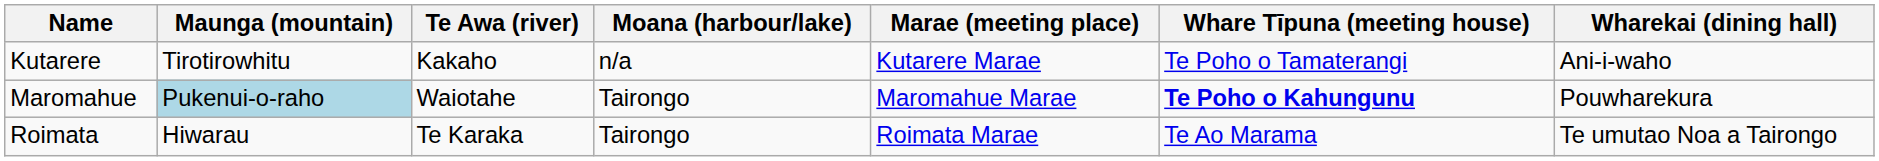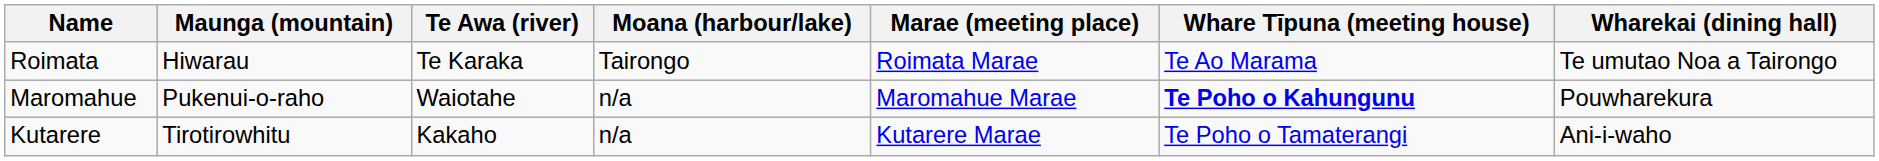 <table class="wikitable sortable" width="100%">
 <tr>
 <th>Name</th>
 <th>Maunga (mountain)</th>
 <th>Te Awa (river)</th>
 <th>Moana (harbour/lake)</th>
 <th>Marae (meeting place)</th>
 <th>Whare Tīpuna (meeting house)</th>
 <th>Wharekai (dining hall)</th>
 </tr>
 <tr>
+<td>Roimata</td>
+<td>Hiwarau</td>
+<td>Te Karaka</td>
+<td>Tairongo</td>
+<td><a href='#'>Roimata Marae</a></td>
+<td><a href='#'>Te Ao Marama</a></td>
+<td>Te umutao Noa a Tairongo</td>
+</tr>
+<tr>
+<td>Maromahue</td>
+<td>Pukenui-o-raho</td>
+<td>Waiotahe</td>
+<td>n/a</td>
+<td><a href='#'>Maromahue Marae</a></td>
+<td><strong><a href='#'>Te Poho o Kahungunu</a></strong></td>
+<td>Pouwharekura</td>
+</tr>
+<tr>
 <td>Kutarere</td>
 <td>Tirotirowhitu</td>
 <td>Kakaho</td>
 <td>n/a</td>
 <td><a href='#'>Kutarere Marae</a></td>
 <td><a href='#'>Te Poho o Tamaterangi</a></td>
 <td>Ani-i-waho</td>
 </tr>
-<tr>
-<td>Maromahue</td>
-<td style="background: lightblue;">Pukenui-o-raho</td>
-<td>Waiotahe</td>
-<td>Tairongo</td>
-<td><a href='#'>Maromahue Marae</a></td>
-<td><strong><a href='#'>Te Poho o Kahungunu</a></strong></td>
-<td>Pouwharekura</td>
-</tr>
-<tr>
-<td>Roimata</td>
-<td>Hiwarau</td>
-<td>Te Karaka</td>
-<td>Tairongo</td>
-<td><a href='#'>Roimata Marae</a></td>
-<td><a href='#'>Te Ao Marama</a></td>
-<td>Te umutao Noa a Tairongo</td>
-</tr>
 </table>
